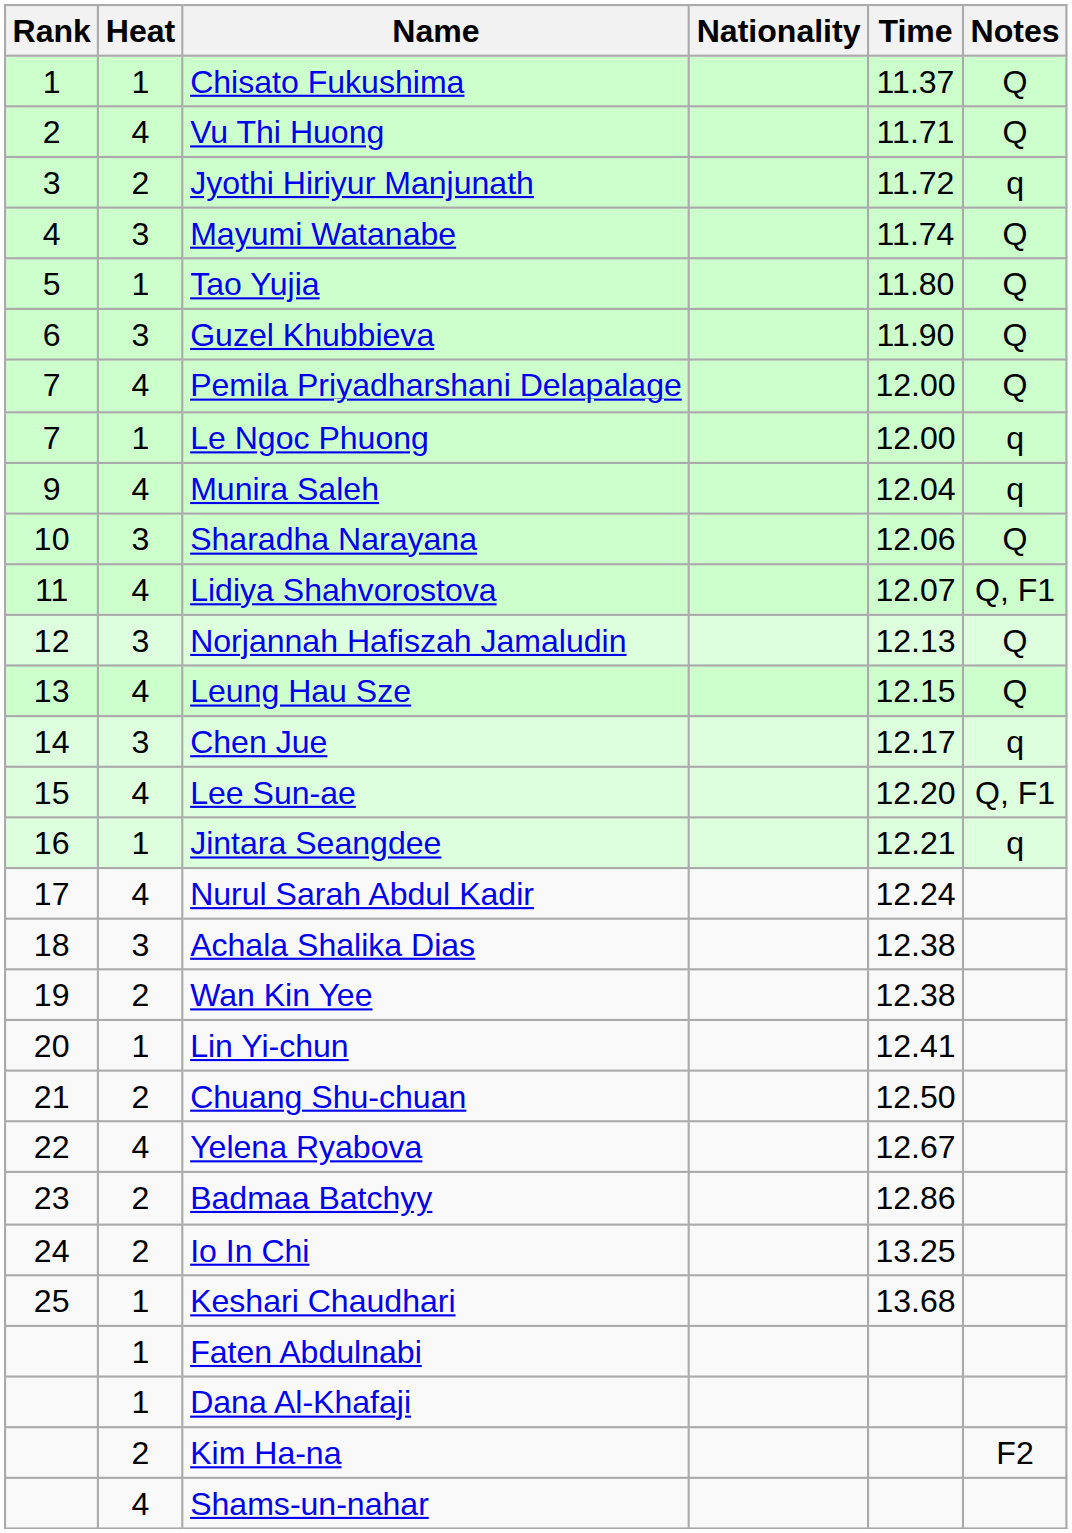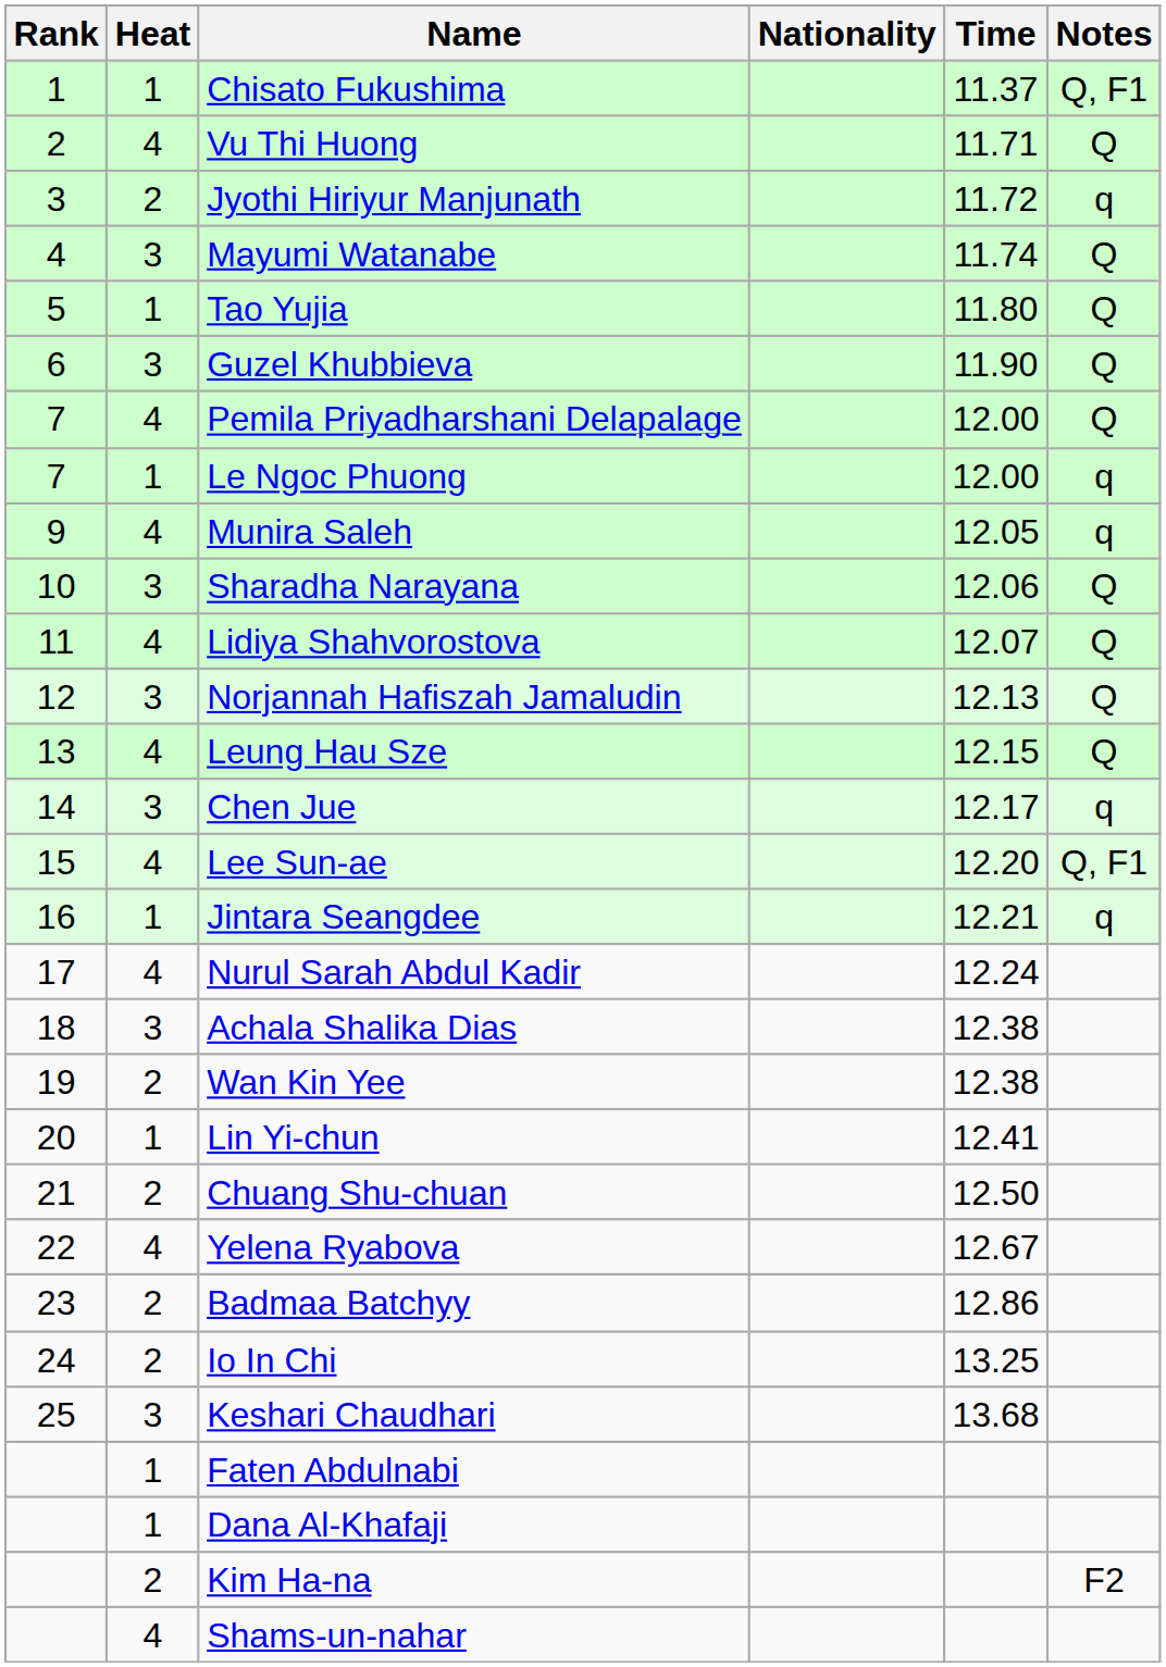 <table class="wikitable sortable" style="text-align:center; font-size:95%">
 <tr>
 <th>Rank</th>
 <th>Heat</th>
 <th>Name</th>
 <th>Nationality</th>
 <th>Time</th>
 <th>Notes</th>
 </tr>
 <tr bgcolor=ccffcc>
 <td>1</td>
 <td>1</td>
 <td align=left><a href='#'>Chisato Fukushima</a></td>
 <td align=left></td>
 <td>11.37</td>
-<td>Q</td>
+<td>Q, F1</td>
 </tr>
 <tr bgcolor=ccffcc>
 <td>2</td>
 <td>4</td>
 <td align=left><a href='#'>Vu Thi Huong</a></td>
 <td align=left></td>
 <td>11.71</td>
 <td>Q</td>
 </tr>
 <tr bgcolor=ccffcc>
 <td>3</td>
 <td>2</td>
 <td align=left><a href='#'>Jyothi Hiriyur Manjunath</a></td>
 <td align=left></td>
 <td>11.72</td>
 <td>q</td>
 </tr>
 <tr bgcolor=ccffcc>
 <td>4</td>
 <td>3</td>
 <td align=left><a href='#'>Mayumi Watanabe</a></td>
 <td align=left></td>
 <td>11.74</td>
 <td>Q</td>
 </tr>
 <tr bgcolor=ccffcc>
 <td>5</td>
 <td>1</td>
 <td align=left><a href='#'>Tao Yujia</a></td>
 <td align=left></td>
 <td>11.80</td>
 <td>Q</td>
 </tr>
 <tr bgcolor=ccffcc>
 <td>6</td>
 <td>3</td>
 <td align=left><a href='#'>Guzel Khubbieva</a></td>
 <td align=left></td>
 <td>11.90</td>
 <td>Q</td>
 </tr>
 <tr bgcolor=ccffcc>
 <td>7</td>
 <td>4</td>
 <td align=left><a href='#'>Pemila Priyadharshani Delapalage</a></td>
 <td align=left></td>
 <td>12.00</td>
 <td>Q</td>
 </tr>
 <tr bgcolor=ccffcc>
 <td>7</td>
 <td>1</td>
 <td align=left><a href='#'>Le Ngoc Phuong</a></td>
 <td align=left></td>
 <td>12.00</td>
 <td>q</td>
 </tr>
 <tr bgcolor=ccffcc>
 <td>9</td>
 <td>4</td>
 <td align=left><a href='#'>Munira Saleh</a></td>
 <td align=left></td>
-<td>12.04</td>
+<td>12.05</td>
 <td>q</td>
 </tr>
 <tr bgcolor=ccffcc>
 <td>10</td>
 <td>3</td>
 <td align=left><a href='#'>Sharadha Narayana</a></td>
 <td align=left></td>
 <td>12.06</td>
 <td>Q</td>
 </tr>
 <tr bgcolor=ccffcc>
 <td>11</td>
 <td>4</td>
 <td align=left><a href='#'>Lidiya Shahvorostova</a></td>
 <td align=left></td>
 <td>12.07</td>
-<td>Q, F1</td>
+<td>Q</td>
 </tr>
 <tr bgcolor=ddffdd>
 <td>12</td>
 <td>3</td>
 <td align=left><a href='#'>Norjannah Hafiszah Jamaludin</a></td>
 <td align=left></td>
 <td>12.13</td>
 <td>Q</td>
 </tr>
 <tr bgcolor=ccffcc>
 <td>13</td>
 <td>4</td>
 <td align=left><a href='#'>Leung Hau Sze</a></td>
 <td align=left></td>
 <td>12.15</td>
 <td>Q</td>
 </tr>
 <tr bgcolor=ddffdd>
 <td>14</td>
 <td>3</td>
 <td align=left><a href='#'>Chen Jue</a></td>
 <td align=left></td>
 <td>12.17</td>
 <td>q</td>
 </tr>
 <tr bgcolor=ddffdd>
 <td>15</td>
 <td>4</td>
 <td align=left><a href='#'>Lee Sun-ae</a></td>
 <td align=left></td>
 <td>12.20</td>
 <td>Q, F1</td>
 </tr>
 <tr bgcolor=ddffdd>
 <td>16</td>
 <td>1</td>
 <td align=left><a href='#'>Jintara Seangdee</a></td>
 <td align=left></td>
 <td>12.21</td>
 <td>q</td>
 </tr>
 <tr>
 <td>17</td>
 <td>4</td>
 <td align=left><a href='#'>Nurul Sarah Abdul Kadir</a></td>
 <td align=left></td>
 <td>12.24</td>
 <td></td>
 </tr>
 <tr>
 <td>18</td>
 <td>3</td>
 <td align=left><a href='#'>Achala Shalika Dias</a></td>
 <td align=left></td>
 <td>12.38</td>
 <td></td>
 </tr>
 <tr>
 <td>19</td>
 <td>2</td>
 <td align=left><a href='#'>Wan Kin Yee</a></td>
 <td align=left></td>
 <td>12.38</td>
 <td></td>
 </tr>
 <tr>
 <td>20</td>
 <td>1</td>
 <td align=left><a href='#'>Lin Yi-chun</a></td>
 <td align=left></td>
 <td>12.41</td>
 <td></td>
 </tr>
 <tr>
 <td>21</td>
 <td>2</td>
 <td align=left><a href='#'>Chuang Shu-chuan</a></td>
 <td align=left></td>
 <td>12.50</td>
 <td></td>
 </tr>
 <tr>
 <td>22</td>
 <td>4</td>
 <td align=left><a href='#'>Yelena Ryabova</a></td>
 <td align=left></td>
 <td>12.67</td>
 <td></td>
 </tr>
 <tr>
 <td>23</td>
 <td>2</td>
 <td align=left><a href='#'>Badmaa Batchyy</a></td>
 <td align=left></td>
 <td>12.86</td>
 <td></td>
 </tr>
 <tr>
 <td>24</td>
 <td>2</td>
 <td align=left><a href='#'>Io In Chi</a></td>
 <td align=left></td>
 <td>13.25</td>
 <td></td>
 </tr>
 <tr>
 <td>25</td>
-<td>1</td>
+<td>3</td>
 <td align=left><a href='#'>Keshari Chaudhari</a></td>
 <td align=left></td>
 <td>13.68</td>
 <td></td>
 </tr>
 <tr>
 <td></td>
 <td>1</td>
 <td align=left><a href='#'>Faten Abdulnabi</a></td>
 <td align=left></td>
 <td></td>
 <td></td>
 </tr>
 <tr>
 <td></td>
 <td>1</td>
 <td align=left><a href='#'>Dana Al-Khafaji</a></td>
 <td align=left></td>
 <td></td>
 <td></td>
 </tr>
 <tr>
 <td></td>
 <td>2</td>
 <td align=left><a href='#'>Kim Ha-na</a></td>
 <td align=left></td>
 <td></td>
 <td>F2</td>
 </tr>
 <tr>
 <td></td>
 <td>4</td>
 <td align=left><a href='#'>Shams-un-nahar</a></td>
 <td align=left></td>
 <td></td>
 <td></td>
 </tr>
 </table>
